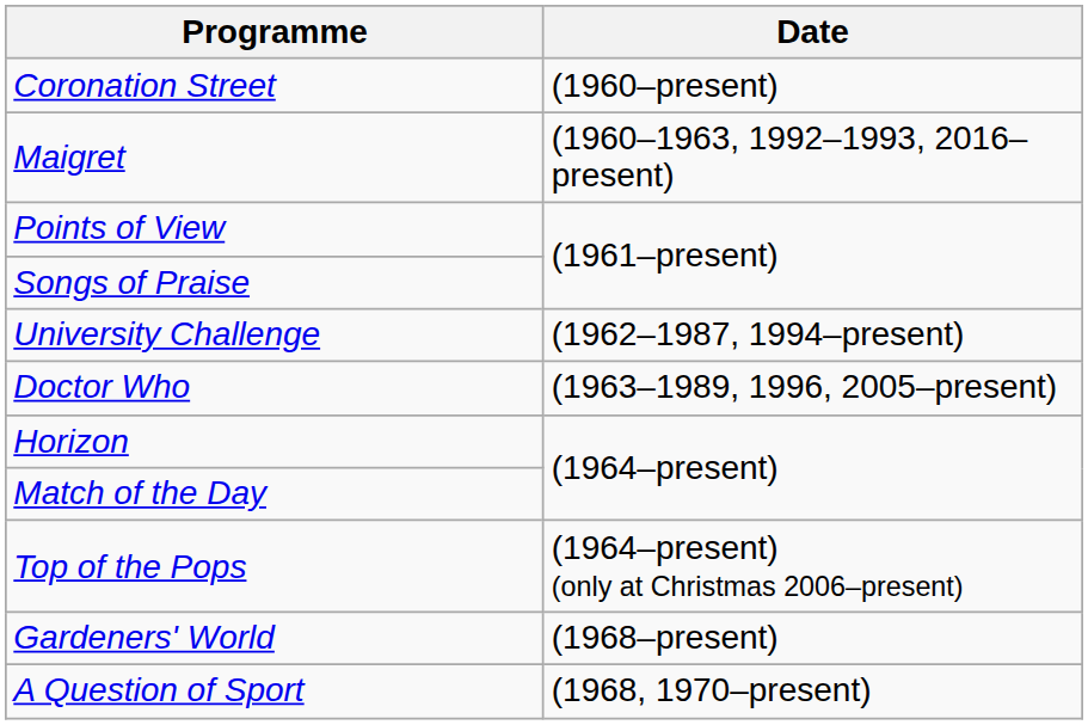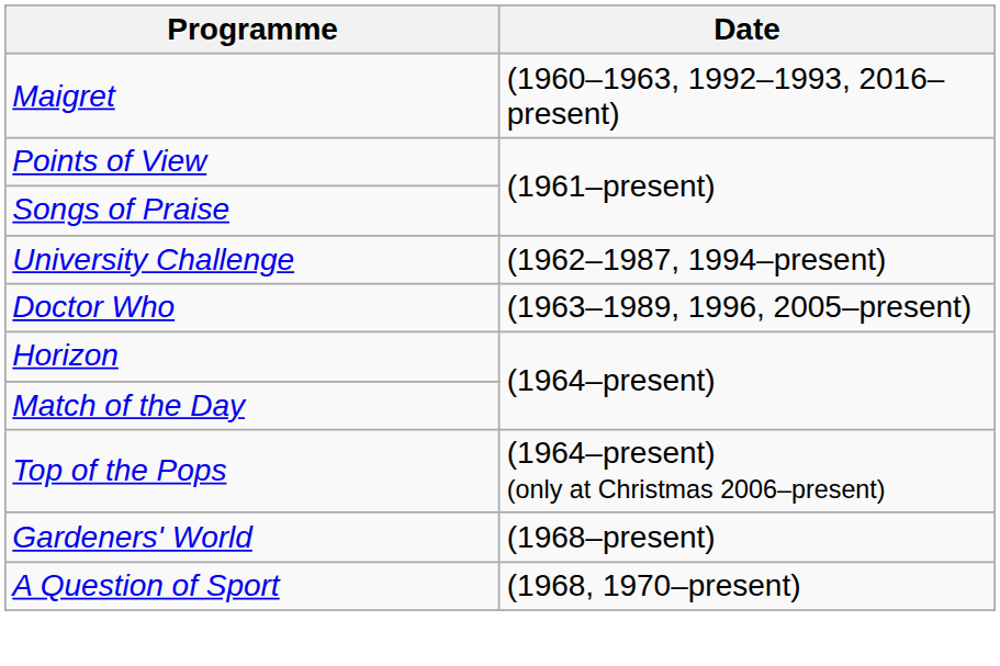 <table class="wikitable">
 <tr>
 <th width=250>Programme</th>
 <th width=250>Date</th>
-</tr>
-<tr>
-<td><em><a href='#'>Coronation Street</a></em></td>
-<td>(1960–present)</td>
 </tr>
 <tr>
 <td><em><a href='#'>Maigret</a></em></td>
 <td>(1960–1963, 1992–1993, 2016–present)</td>
 </tr>
 <tr>
 <td><em><a href='#'>Points of View</a></em></td>
 <td rowspan="2">(1961–present)</td>
 </tr>
 <tr>
 <td><em><a href='#'>Songs of Praise</a></em></td>
 </tr>
 <tr>
 <td><em><a href='#'>University Challenge</a></em></td>
 <td>(1962–1987, 1994–present)</td>
 </tr>
 <tr>
 <td><em><a href='#'>Doctor Who</a></em></td>
 <td>(1963–1989, 1996, 2005–present)</td>
 </tr>
 <tr>
 <td><em><a href='#'>Horizon</a></em></td>
 <td rowspan="2">(1964–present)</td>
 </tr>
 <tr>
 <td><em><a href='#'>Match of the Day</a></em></td>
 </tr>
 <tr>
 <td><em><a href='#'>Top of the Pops</a></em></td>
 <td>(1964–present)<br><small>(only at Christmas 2006–present)</small></td>
 </tr>
 <tr>
 <td><em><a href='#'>Gardeners' World</a></em></td>
 <td>(1968–present)</td>
 </tr>
 <tr>
 <td><em><a href='#'>A Question of Sport</a></em></td>
 <td>(1968, 1970–present)</td>
 </tr>
 </table>
